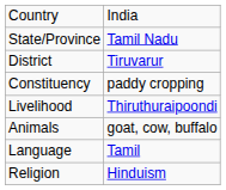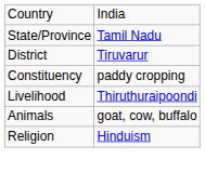 <table class="wikitable">
 <tr>
 <td>Country</td>
 <td>India</td>
 </tr>
 <tr>
 <td>State/Province</td>
 <td><a href='#'>Tamil Nadu</a></td>
 </tr>
 <tr>
 <td>District</td>
 <td><a href='#'>Tiruvarur</a></td>
 </tr>
 <tr>
 <td>Constituency</td>
 <td>paddy cropping</td>
 </tr>
 <tr>
 <td>Livelihood</td>
 <td><a href='#'>Thiruthuraipoondi</a></td>
 </tr>
 <tr>
 <td>Animals</td>
 <td>goat, cow, buffalo</td>
 </tr>
 <tr>
-<td>Language</td>
-<td><a href='#'>Tamil</a></td>
-</tr>
-<tr>
 <td>Religion</td>
 <td><a href='#'>Hinduism</a></td>
 </tr>
 </table>
